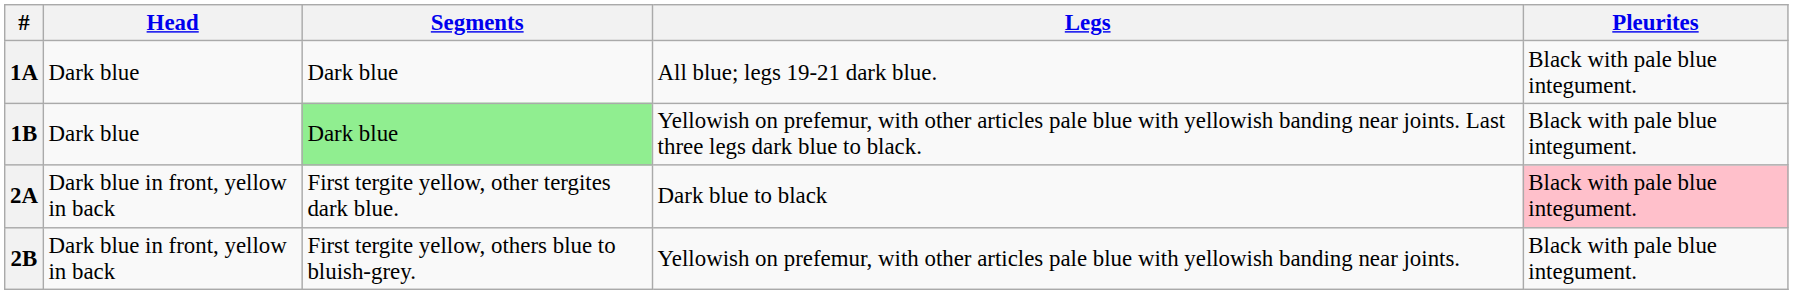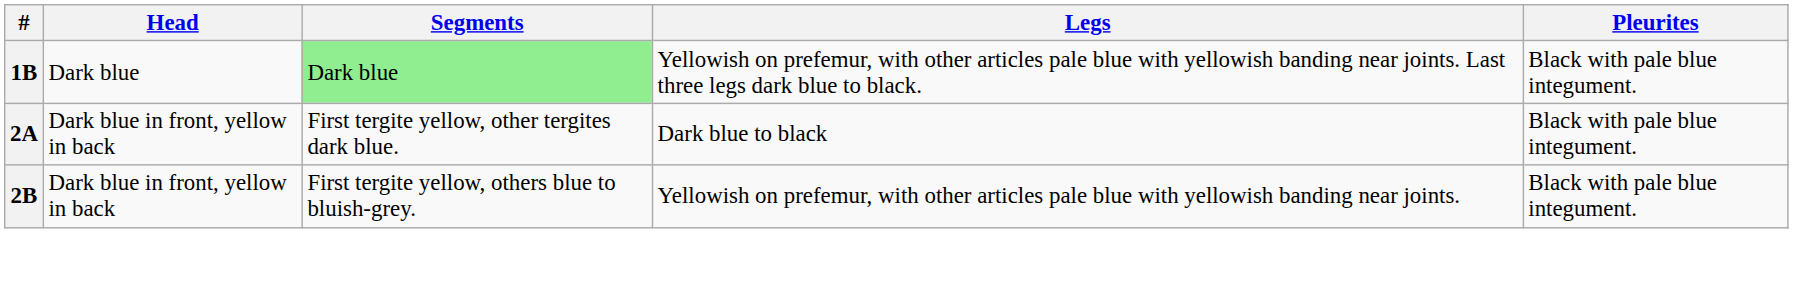 <table class="wikitable">
 <tr>
 <th>#</th>
 <th><a href='#'>Head</a></th>
 <th><a href='#'>Segments</a></th>
 <th><a href='#'>Legs</a></th>
 <th><a href='#'>Pleurites</a></th>
-</tr>
-<tr>
-<th>1A</th>
-<td>Dark blue</td>
-<td>Dark blue</td>
-<td>All blue; legs 19-21 dark blue.</td>
-<td>Black with pale blue integument.</td>
 </tr>
 <tr>
 <th>1B</th>
 <td>Dark blue</td>
 <td style="background: lightgreen;">Dark blue</td>
 <td>Yellowish on prefemur, with other articles pale blue with yellowish banding near joints. Last three legs dark blue to black.</td>
 <td>Black with pale blue integument.</td>
 </tr>
 <tr>
 <th>2A</th>
 <td>Dark blue in front, yellow in back</td>
 <td>First tergite yellow, other tergites dark blue.</td>
 <td>Dark blue to black</td>
-<td style="background: pink;">Black with pale blue integument.</td>
+<td>Black with pale blue integument.</td>
 </tr>
 <tr>
 <th>2B</th>
 <td>Dark blue in front, yellow in back</td>
 <td>First tergite yellow, others blue to bluish-grey.</td>
 <td>Yellowish on prefemur, with other articles pale blue with yellowish banding near joints.</td>
 <td>Black with pale blue integument.</td>
 </tr>
 </table>
